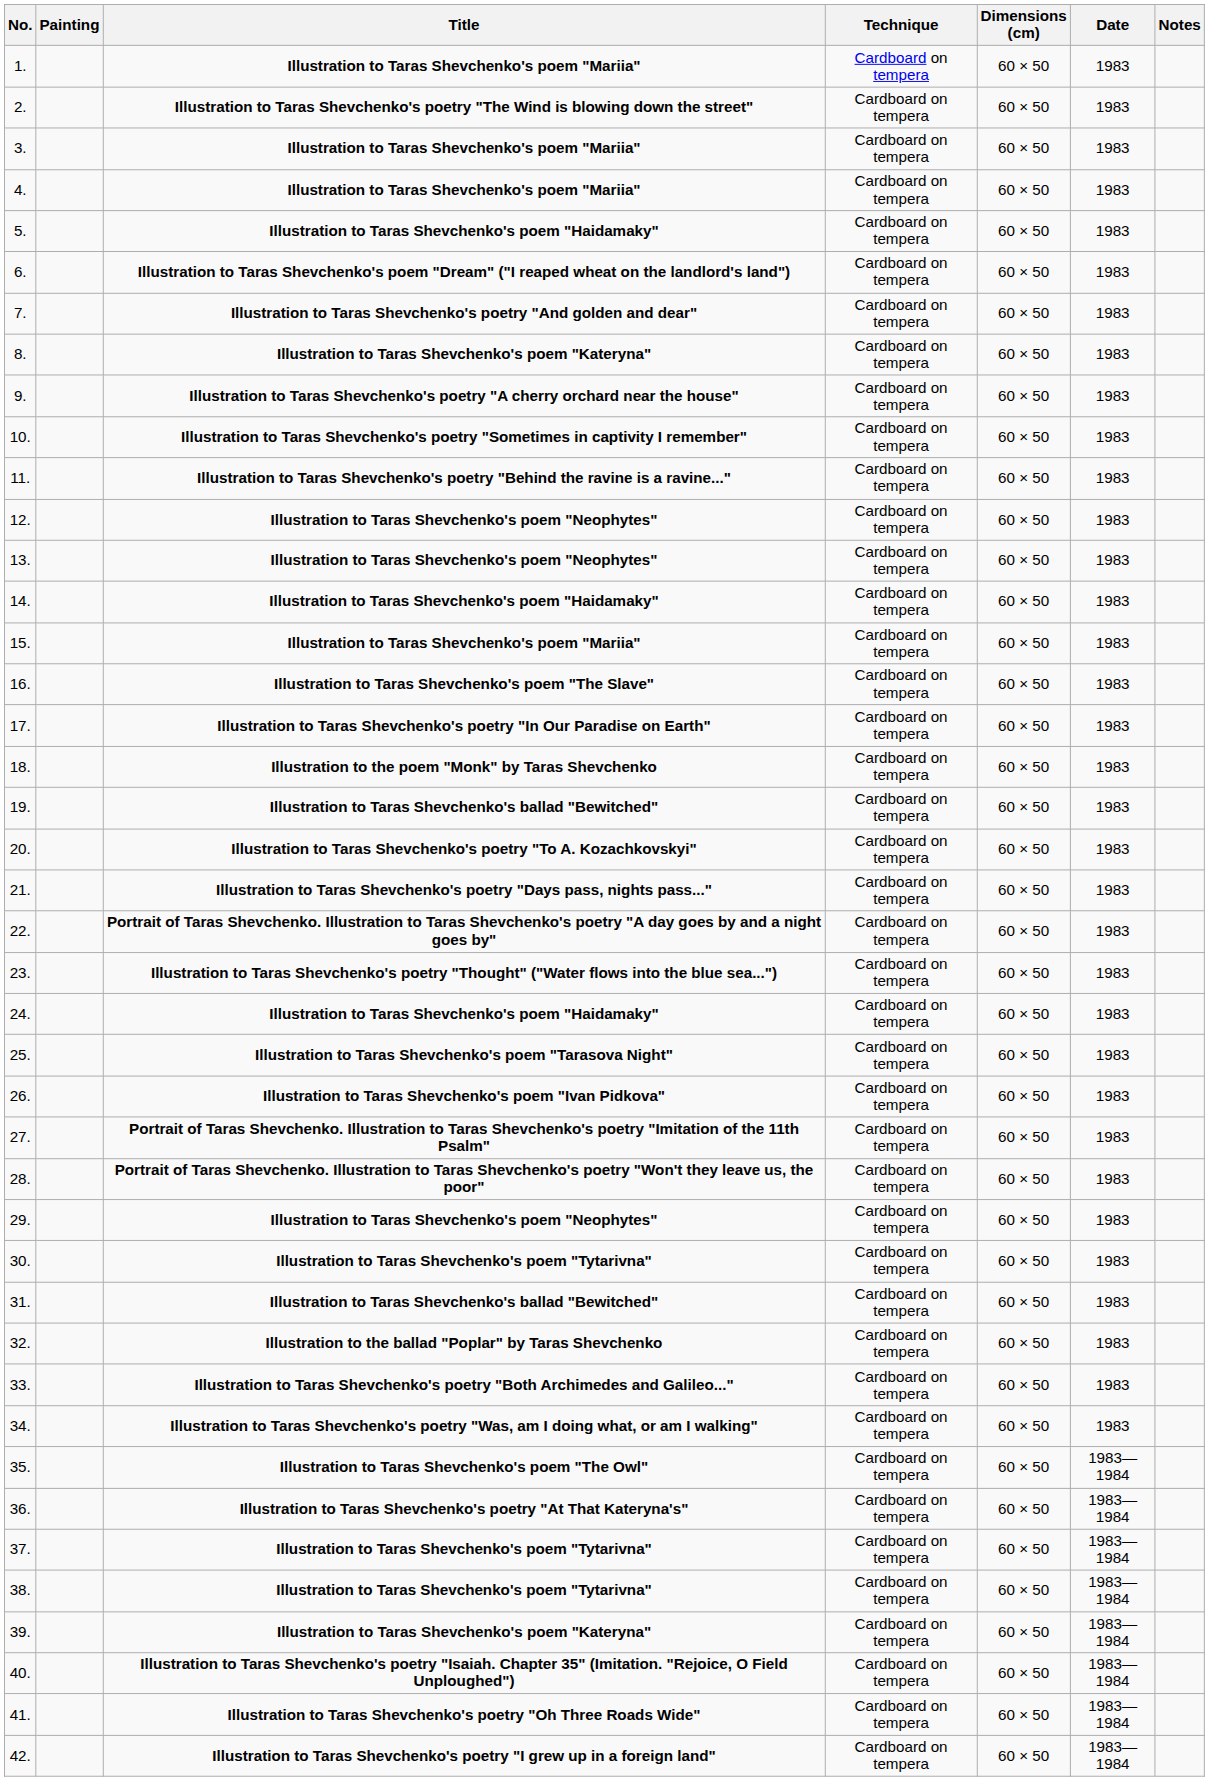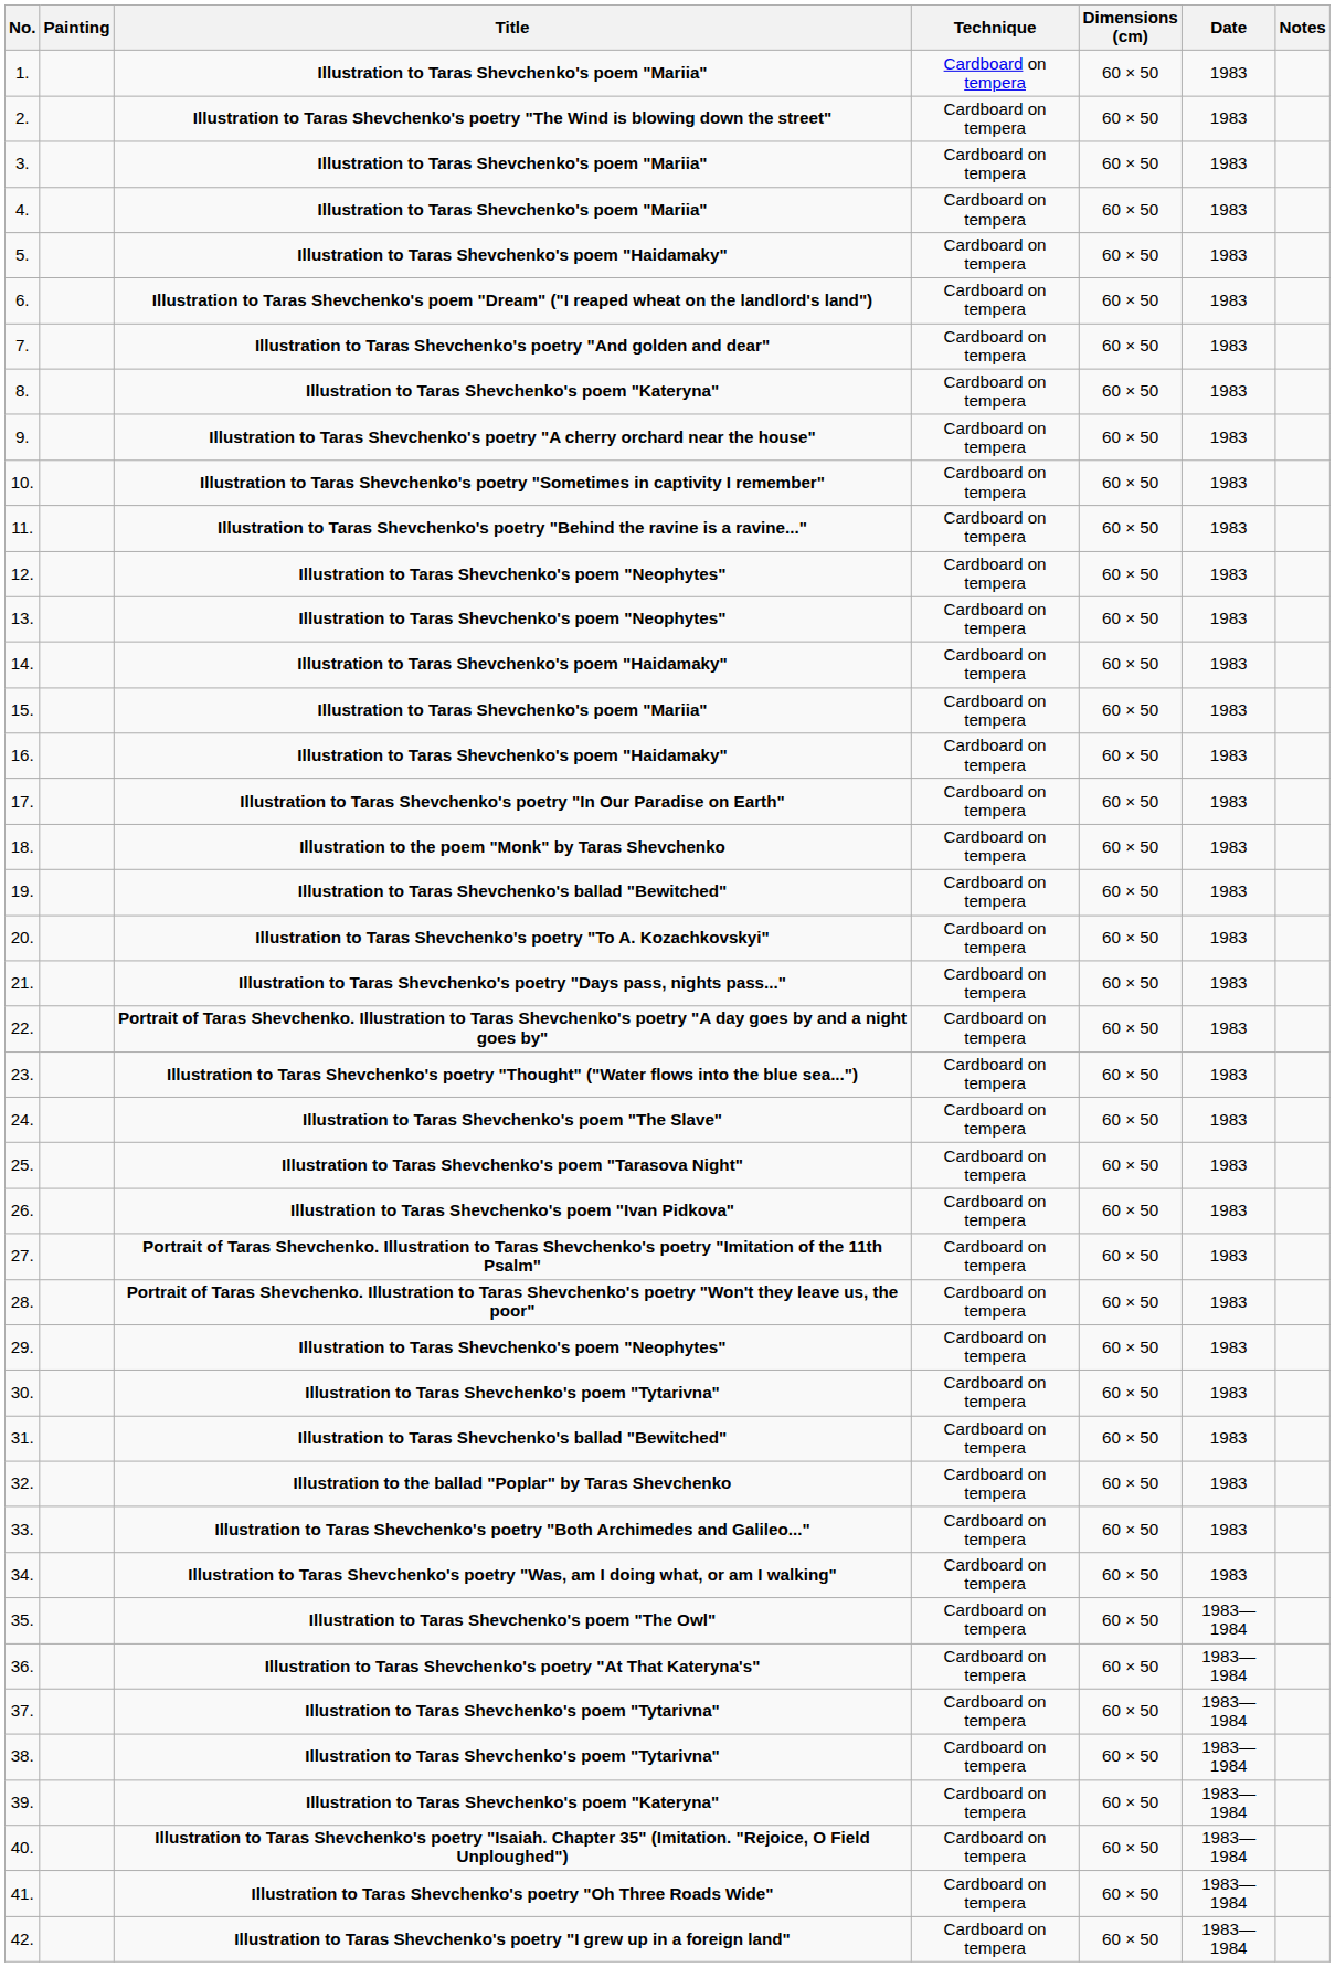 <table class="wikitable" style="width:100%; text-align:center;">
 <tr>
 <th class="unsortable">No.</th>
 <th>Painting</th>
 <th>Title</th>
 <th>Technique</th>
 <th>Dimensions<br> (cm)</th>
 <th>Date</th>
 <th>Notes</th>
 </tr>
 <tr align="center">
 <td>1.</td>
 <td></td>
 <td><strong>Illustration to Taras Shevchenko's poem "Mariia"</strong></td>
 <td><a href='#'>Cardboard</a> on <a href='#'>tempera</a></td>
 <td>60 × 50</td>
 <td>1983</td>
 <td></td>
 </tr>
 <tr align="center">
 <td>2.</td>
 <td></td>
 <td><strong>Illustration to Taras Shevchenko's poetry "The Wind is blowing down the street"</strong></td>
 <td>Cardboard on tempera</td>
 <td>60 × 50</td>
 <td>1983</td>
 <td></td>
 </tr>
 <tr align="center">
 <td>3.</td>
 <td></td>
 <td><strong>Illustration to Taras Shevchenko's poem "Mariia"</strong></td>
 <td>Cardboard on tempera</td>
 <td>60 × 50</td>
 <td>1983</td>
 <td></td>
 </tr>
 <tr align="center">
 <td>4.</td>
 <td></td>
 <td><strong>Illustration to Taras Shevchenko's poem "Mariia"</strong></td>
 <td>Cardboard on tempera</td>
 <td>60 × 50</td>
 <td>1983</td>
 <td></td>
 </tr>
 <tr align="center">
 <td>5.</td>
 <td></td>
 <td><strong>Illustration to Taras Shevchenko's poem "Haidamaky"</strong></td>
 <td>Cardboard on tempera</td>
 <td>60 × 50</td>
 <td>1983</td>
 <td></td>
 </tr>
 <tr align="center">
 <td>6.</td>
 <td></td>
 <td><strong>Illustration to Taras Shevchenko's poem "Dream" ("I reaped wheat on the landlord's land")</strong></td>
 <td>Cardboard on tempera</td>
 <td>60 × 50</td>
 <td>1983</td>
 <td></td>
 </tr>
 <tr align="center">
 <td>7.</td>
 <td></td>
 <td><strong>Illustration to Taras Shevchenko's poetry "And golden and dear"</strong></td>
 <td>Cardboard on tempera</td>
 <td>60 × 50</td>
 <td>1983</td>
 <td></td>
 </tr>
 <tr align="center"60 × 50>
 <td>8.</td>
 <td></td>
 <td><strong>Illustration to Taras Shevchenko's poem "Kateryna"</strong></td>
 <td>Cardboard on tempera</td>
 <td>60 × 50</td>
 <td>1983</td>
 <td></td>
 </tr>
 <tr align="center">
 <td>9.</td>
 <td></td>
 <td><strong>Illustration to Taras Shevchenko's poetry "A cherry orchard near the house"</strong></td>
 <td>Cardboard on tempera</td>
 <td>60 × 50</td>
 <td>1983</td>
 <td></td>
 </tr>
 <tr align="center">
 <td>10.</td>
 <td></td>
 <td><strong>Illustration to Taras Shevchenko's poetry "Sometimes in captivity I remember"</strong></td>
 <td>Cardboard on tempera</td>
 <td>60 × 50</td>
 <td>1983</td>
 <td></td>
 </tr>
 <tr align="center">
 <td>11.</td>
 <td></td>
 <td><strong>Illustration to Taras Shevchenko's poetry "Behind the ravine is a ravine..."</strong></td>
 <td>Cardboard on tempera</td>
 <td>60 × 50</td>
 <td>1983</td>
 <td></td>
 </tr>
 <tr align="center">
 <td>12.</td>
 <td></td>
 <td><strong>Illustration to Taras Shevchenko's poem "Neophytes"</strong></td>
 <td>Cardboard on tempera</td>
 <td>60 × 50</td>
 <td>1983</td>
 <td></td>
 </tr>
 <tr align="center">
 <td>13.</td>
 <td></td>
 <td><strong>Illustration to Taras Shevchenko's poem "Neophytes"</strong></td>
 <td>Cardboard on tempera</td>
 <td>60 × 50</td>
 <td>1983</td>
 <td></td>
 </tr>
 <tr align="center">
 <td>14.</td>
 <td></td>
 <td><strong>Illustration to Taras Shevchenko's poem "Haidamaky"</strong></td>
 <td>Cardboard on tempera</td>
 <td>60 × 50</td>
 <td>1983</td>
 <td></td>
 </tr>
 <tr align="center">
 <td>15.</td>
 <td></td>
 <td><strong>Illustration to Taras Shevchenko's poem "Mariia"</strong></td>
 <td>Cardboard on tempera</td>
 <td>60 × 50</td>
 <td>1983</td>
 <td></td>
 </tr>
 <tr align="center">
 <td>16.</td>
 <td></td>
-<td><strong>Illustration to Taras Shevchenko's poem "The Slave"</strong></td>
+<td><strong>Illustration to Taras Shevchenko's poem "Haidamaky"</strong></td>
 <td>Cardboard on tempera</td>
 <td>60 × 50</td>
 <td>1983</td>
 <td></td>
 </tr>
 <tr align="center">
 <td>17.</td>
 <td></td>
 <td><strong>Illustration to Taras Shevchenko's poetry "In Our Paradise on Earth"</strong></td>
 <td>Cardboard on tempera</td>
 <td>60 × 50</td>
 <td>1983</td>
 <td></td>
 </tr>
 <tr align="center">
 <td>18.</td>
 <td></td>
 <td><strong>Illustration to the poem "Monk" by Taras Shevchenko</strong></td>
 <td>Cardboard on tempera</td>
 <td>60 × 50</td>
 <td>1983</td>
 <td></td>
 </tr>
 <tr align="center">
 <td>19.</td>
 <td></td>
 <td><strong>Illustration to Taras Shevchenko's ballad "Bewitched"</strong></td>
 <td>Cardboard on tempera</td>
 <td>60 × 50</td>
 <td>1983</td>
 <td></td>
 </tr>
 <tr align="center">
 <td>20.</td>
 <td></td>
 <td><strong>Illustration to Taras Shevchenko's poetry "To A. Kozachkovskyi"</strong></td>
 <td>Cardboard on tempera</td>
 <td>60 × 50</td>
 <td>1983</td>
 <td></td>
 </tr>
 <tr align="center">
 <td>21.</td>
 <td></td>
 <td><strong>Illustration to Taras Shevchenko's poetry "Days pass, nights pass..."</strong></td>
 <td>Cardboard on tempera</td>
 <td>60 × 50</td>
 <td>1983</td>
 <td></td>
 </tr>
 <tr align="center">
 <td>22.</td>
 <td></td>
 <td><strong>Portrait of Taras Shevchenko. Illustration to Taras Shevchenko's poetry "A day goes by and a night goes by"</strong></td>
 <td>Cardboard on tempera</td>
 <td>60 × 50</td>
 <td>1983</td>
 <td></td>
 </tr>
 <tr align="center">
 <td>23.</td>
 <td></td>
 <td><strong>Illustration to Taras Shevchenko's poetry "Thought" ("Water flows into the blue sea...")</strong></td>
 <td>Cardboard on tempera</td>
 <td>60 × 50</td>
 <td>1983</td>
 <td></td>
 </tr>
 <tr align="center">
 <td>24.</td>
 <td></td>
-<td><strong>Illustration to Taras Shevchenko's poem "Haidamaky"</strong></td>
+<td><strong>Illustration to Taras Shevchenko's poem "The Slave"</strong></td>
 <td>Cardboard on tempera</td>
 <td>60 × 50</td>
 <td>1983</td>
 <td></td>
 </tr>
 <tr align="center">
 <td>25.</td>
 <td></td>
 <td><strong>Illustration to Taras Shevchenko's poem "Tarasova Night"</strong></td>
 <td>Cardboard on tempera</td>
 <td>60 × 50</td>
 <td>1983</td>
 <td></td>
 </tr>
 <tr align="center">
 <td>26.</td>
 <td></td>
 <td><strong>Illustration to Taras Shevchenko's poem "Ivan Pidkova"</strong></td>
 <td>Cardboard on tempera</td>
 <td>60 × 50</td>
 <td>1983</td>
 <td></td>
 </tr>
 <tr align="center">
 <td>27.</td>
 <td></td>
 <td><strong>Portrait of Taras Shevchenko. Illustration to Taras Shevchenko's poetry "Imitation of the 11th Psalm"</strong></td>
 <td>Cardboard on tempera</td>
 <td>60 × 50</td>
 <td>1983</td>
 <td></td>
 </tr>
 <tr align="center">
 <td>28.</td>
 <td></td>
 <td><strong>Portrait of Taras Shevchenko. Illustration to Taras Shevchenko's poetry "Won't they leave us, the poor"</strong></td>
 <td>Cardboard on tempera</td>
 <td>60 × 50</td>
 <td>1983</td>
 <td></td>
 </tr>
 <tr align="center">
 <td>29.</td>
 <td></td>
 <td><strong>Illustration to Taras Shevchenko's poem "Neophytes"</strong></td>
 <td>Cardboard on tempera</td>
 <td>60 × 50</td>
 <td>1983</td>
 <td></td>
 </tr>
 <tr align="center">
 <td>30.</td>
 <td></td>
 <td><strong>Illustration to Taras Shevchenko's poem "Tytarivna"</strong></td>
 <td>Cardboard on tempera</td>
 <td>60 × 50</td>
 <td>1983</td>
 <td></td>
 </tr>
 <tr align="center">
 <td>31.</td>
 <td></td>
 <td><strong>Illustration to Taras Shevchenko's ballad "Bewitched"</strong></td>
 <td>Cardboard on tempera</td>
 <td>60 × 50</td>
 <td>1983</td>
 <td></td>
 </tr>
 <tr align="center">
 <td>32.</td>
 <td></td>
 <td><strong>Illustration to the ballad "Poplar" by Taras Shevchenko</strong></td>
 <td>Cardboard on tempera</td>
 <td>60 × 50</td>
 <td>1983</td>
 <td></td>
 </tr>
 <tr align="center">
 <td>33.</td>
 <td></td>
 <td><strong>Illustration to Taras Shevchenko's poetry "Both Archimedes and Galileo..."</strong></td>
 <td>Cardboard on tempera</td>
 <td>60 × 50</td>
 <td>1983</td>
 <td></td>
 </tr>
 <tr align="center">
 <td>34.</td>
 <td></td>
 <td><strong>Illustration to Taras Shevchenko's poetry "Was, am I doing what, or am I walking"</strong></td>
 <td>Cardboard on tempera</td>
 <td>60 × 50</td>
 <td>1983</td>
 <td></td>
 </tr>
 <tr align="center">
 <td>35.</td>
 <td></td>
 <td><strong>Illustration to Taras Shevchenko's poem "The Owl"</strong></td>
 <td>Cardboard on tempera</td>
 <td>60 × 50</td>
 <td>1983—1984</td>
 <td></td>
 </tr>
 <tr align="center">
 <td>36.</td>
 <td></td>
 <td><strong>Illustration to Taras Shevchenko's poetry "At That Kateryna's"</strong></td>
 <td>Cardboard on tempera</td>
 <td>60 × 50</td>
 <td>1983—1984</td>
 <td></td>
 </tr>
 <tr align="center">
 <td>37.</td>
 <td></td>
 <td><strong>Illustration to Taras Shevchenko's poem "Tytarivna"</strong></td>
 <td>Cardboard on tempera</td>
 <td>60 × 50</td>
 <td>1983—1984</td>
 <td></td>
 </tr>
 <tr align="center">
 <td>38.</td>
 <td></td>
 <td><strong>Illustration to Taras Shevchenko's poem "Tytarivna"</strong></td>
 <td>Cardboard on tempera</td>
 <td>60 × 50</td>
 <td>1983—1984</td>
 <td></td>
 </tr>
 <tr align="center">
 <td>39.</td>
 <td></td>
 <td><strong>Illustration to Taras Shevchenko's poem "Kateryna"</strong></td>
 <td>Cardboard on tempera</td>
 <td>60 × 50</td>
 <td>1983—1984</td>
 <td></td>
 </tr>
 <tr align="center">
 <td>40.</td>
 <td></td>
 <td><strong>Illustration to Taras Shevchenko's poetry "Isaiah. Chapter 35" (Imitation. "Rejoice, O Field Unploughed")</strong></td>
 <td>Cardboard on tempera</td>
 <td>60 × 50</td>
 <td>1983—1984</td>
 <td></td>
 </tr>
 <tr align="center">
 <td>41.</td>
 <td></td>
 <td><strong>Illustration to Taras Shevchenko's poetry "Oh Three Roads Wide"</strong></td>
 <td>Cardboard on tempera</td>
 <td>60 × 50</td>
 <td>1983—1984</td>
 <td></td>
 </tr>
 <tr align="center">
 <td>42.</td>
 <td></td>
 <td><strong>Illustration to Taras Shevchenko's poetry "I grew up in a foreign land"</strong></td>
 <td>Cardboard on tempera</td>
 <td>60 × 50</td>
 <td>1983—1984</td>
 <td></td>
 </tr>
 </table>
